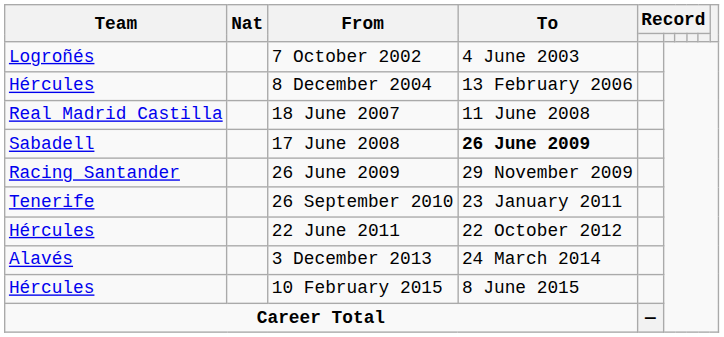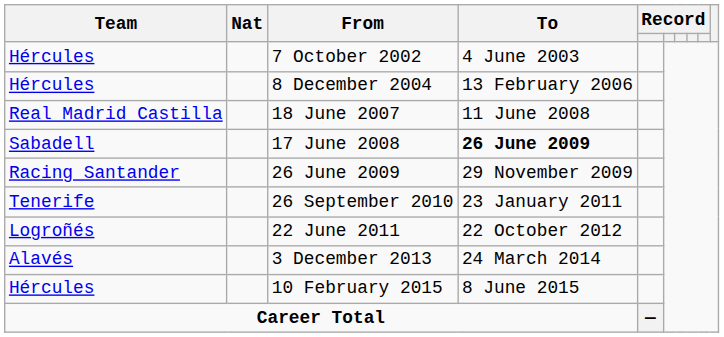 <table class="wikitable" style="text-align: center">
 <tr>
 <th rowspan="2">Team</th>
 <th rowspan="2">Nat</th>
 <th rowspan="2">From</th>
 <th rowspan="2">To</th>
 <th colspan="5">Record</th>
 <th rowspan=2></th>
 </tr>
 <tr>
 <th></th>
 <th></th>
 <th></th>
 <th></th>
 <th></th>
 </tr>
 <tr>
-<td align="left"><a href='#'>Logroñés</a></td>
+<td align="left"><a href='#'>Hércules</a></td>
 <td></td>
 <td align=left>7 October 2002</td>
 <td align=left>4 June 2003<br></td>
 <td></td>
 </tr>
 <tr>
 <td align="left"><a href='#'>Hércules</a></td>
 <td></td>
 <td align=left>8 December 2004</td>
 <td align=left>13 February 2006<br></td>
 <td></td>
 </tr>
 <tr>
 <td align="left"><a href='#'>Real Madrid Castilla</a></td>
 <td></td>
 <td align=left>18 June 2007</td>
 <td align=left>11 June 2008<br></td>
 <td></td>
 </tr>
 <tr>
 <td align="left"><a href='#'>Sabadell</a></td>
 <td></td>
 <td align=left>17 June 2008</td>
 <td align=left><strong>26 June 2009<br></strong></td>
 <td></td>
 </tr>
 <tr>
 <td align="left"><a href='#'>Racing Santander</a></td>
 <td></td>
 <td align=left>26 June 2009</td>
 <td align=left>29 November 2009<br></td>
 <td></td>
 </tr>
 <tr>
 <td align="left"><a href='#'>Tenerife</a></td>
 <td></td>
 <td align=left>26 September 2010</td>
 <td align=left>23 January 2011<br></td>
 <td></td>
 </tr>
 <tr>
-<td align="left"><a href='#'>Hércules</a></td>
+<td align="left"><a href='#'>Logroñés</a></td>
 <td></td>
 <td align=left>22 June 2011</td>
 <td align=left>22 October 2012<br></td>
 <td></td>
 </tr>
 <tr>
 <td align="left"><a href='#'>Alavés</a></td>
 <td></td>
 <td align=left>3 December 2013</td>
 <td align=left>24 March 2014<br></td>
 <td></td>
 </tr>
 <tr>
 <td align="left"><a href='#'>Hércules</a></td>
 <td></td>
 <td align=left>10 February 2015</td>
 <td align=left>8 June 2015<br></td>
 <td></td>
 </tr>
 <tr>
 <td colspan=4><strong>Career Total</strong><br></td>
 <th>—</th>
 </tr>
 </table>
